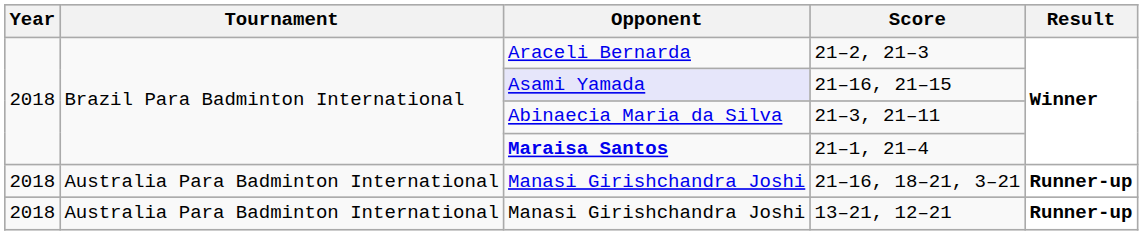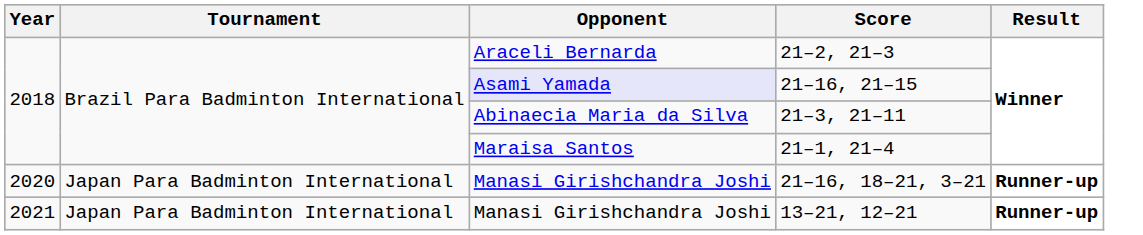 <table class="sortable wikitable" style="font-size: 90%;">
 <tr>
 <th>Year</th>
 <th>Tournament</th>
 <th>Opponent</th>
 <th>Score</th>
 <th>Result</th>
 </tr>
 <tr>
 <td rowspan="4" align="center">2018</td>
 <td rowspan="4" align="left">Brazil Para Badminton International</td>
 <td align="left"> <a href='#'>Araceli Bernarda</a></td>
 <td align="left">21–2, 21–3</td>
 <td rowspan="4" style="text-align:left; background:white"> <strong>Winner</strong></td>
 </tr>
 <tr>
 <td align="left" style="background: lavender;"> <a href='#'>Asami Yamada</a></td>
 <td align="left">21–16, 21–15</td>
 </tr>
 <tr>
 <td align="left"> <a href='#'>Abinaecia Maria da Silva</a></td>
 <td align="left">21–3, 21–11</td>
 </tr>
 <tr>
-<td align="left"><strong> <a href='#'>Maraisa Santos</a></strong></td>
+<td align="left"> <a href='#'>Maraisa Santos</a></td>
 <td align="left">21–1, 21–4</td>
 </tr>
 <tr>
-<td align="center">2018</td>
-<td align="left">Australia Para Badminton International</td>
+<td align="center">2020</td>
+<td align="left">Japan Para Badminton International</td>
 <td align="left"> <a href='#'>Manasi Girishchandra Joshi</a></td>
 <td align="left">21–16, 18–21, 3–21</td>
 <td style="text-align:left; background:white"> <strong>Runner-up</strong></td>
 </tr>
 <tr>
-<td align="center">2018</td>
-<td align="left">Australia Para Badminton International</td>
+<td align="center">2021</td>
+<td align="left">Japan Para Badminton International</td>
 <td align="left"> Manasi Girishchandra Joshi</td>
 <td align="left">13–21, 12–21</td>
 <td style="text-align:left; background:white"> <strong>Runner-up</strong></td>
 </tr>
 </table>
